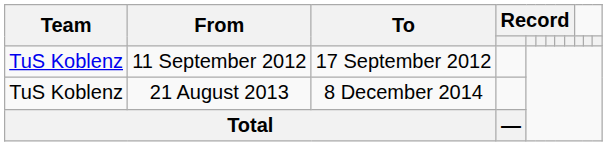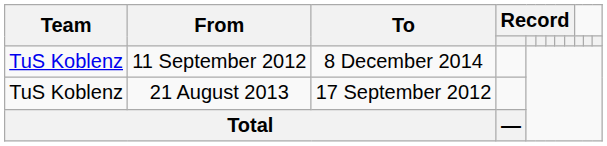 <table class="wikitable" style="text-align: center">
 <tr>
 <th rowspan="2">Team</th>
 <th rowspan="2">From</th>
 <th rowspan="2">To</th>
 <th colspan="6">Record</th>
 </tr>
 <tr>
 <th></th>
 <th></th>
 <th></th>
 <th></th>
 <th></th>
 <th></th>
 <th></th>
 <th></th>
 <th></th>
 </tr>
 <tr>
 <td><a href='#'>TuS Koblenz</a></td>
 <td>11 September 2012</td>
-<td>17 September 2012<br></td>
+<td>8 December 2014<br></td>
 <td></td>
 </tr>
 <tr>
 <td>TuS Koblenz</td>
 <td>21 August 2013</td>
-<td>8 December 2014<br></td>
+<td>17 September 2012<br></td>
 <td></td>
 </tr>
 <tr>
 <th colspan="3">Total<br></th>
 <th>—</th>
 </tr>
 </table>
